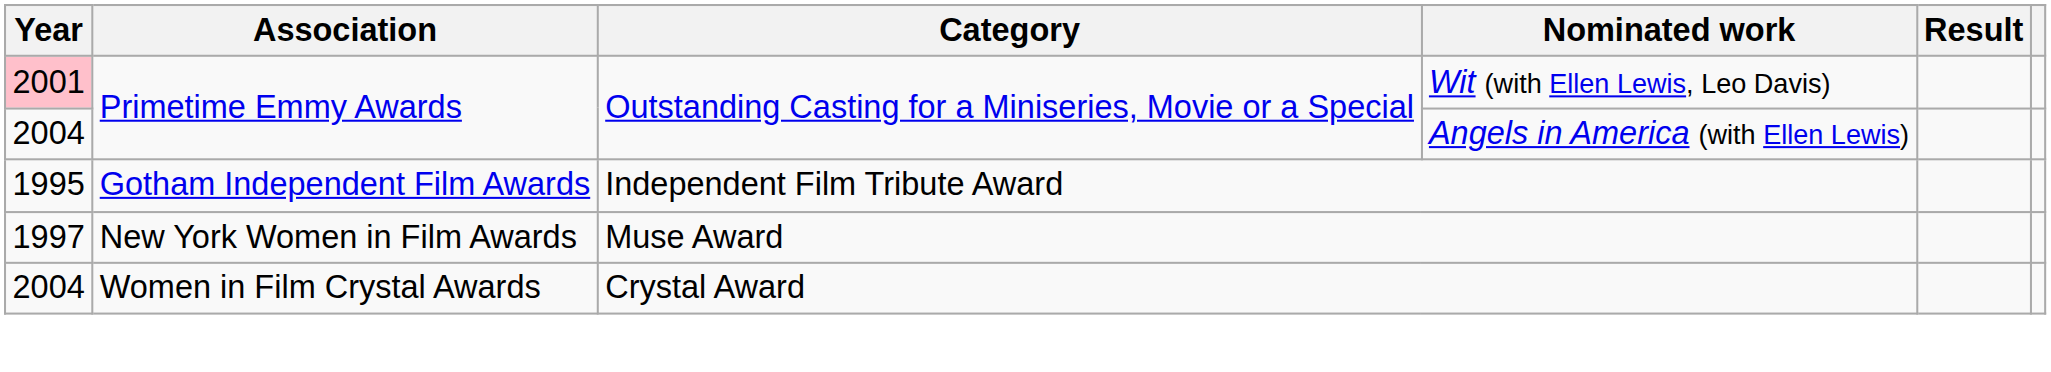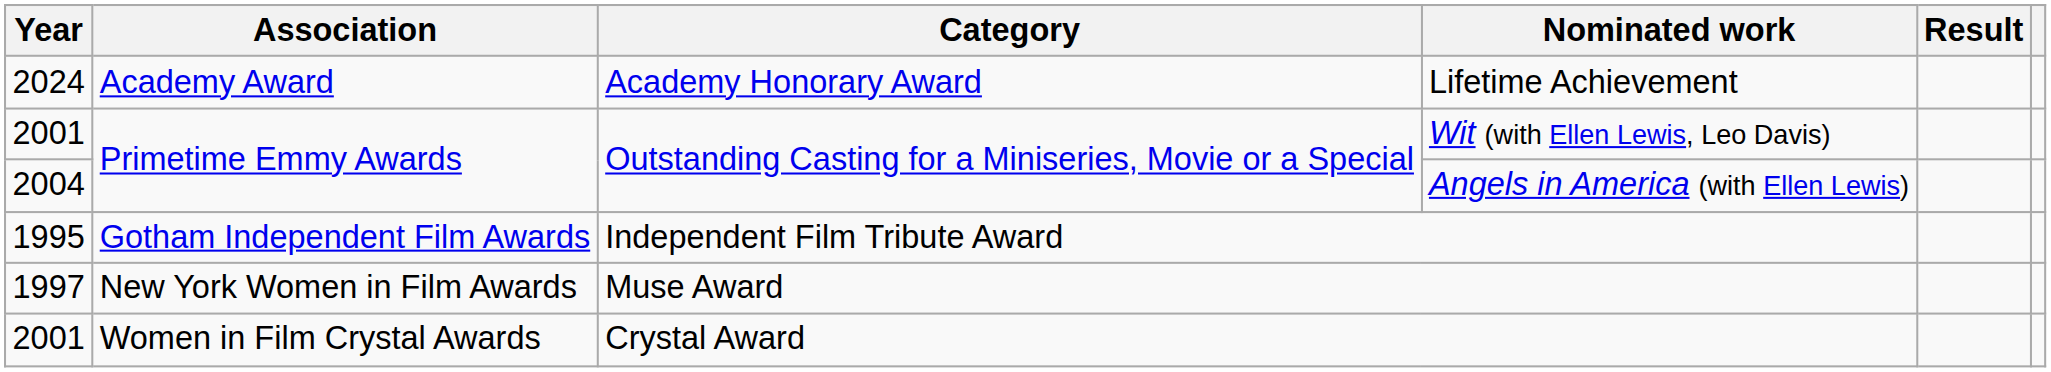 <table class="wikitable sortable">
 <tr>
 <th>Year</th>
 <th>Association</th>
 <th>Category</th>
 <th>Nominated work</th>
 <th>Result</th>
 <th class="unsortable"></th>
 </tr>
 <tr>
-<td style="background: pink; text-align:center;">2001</td>
+<td style="text-align:center;">2024</td>
+<td><a href='#'>Academy Award</a></td>
+<td><a href='#'>Academy Honorary Award</a></td>
+<td>Lifetime Achievement</td>
+<td></td>
+<td></td>
+</tr>
+<tr>
+<td style="text-align:center;">2001</td>
 <td rowspan="2"><a href='#'>Primetime Emmy Awards</a></td>
 <td rowspan="2"><a href='#'>Outstanding Casting for a Miniseries, Movie or a Special</a></td>
 <td><em><a href='#'>Wit</a></em> <small> (with <a href='#'>Ellen Lewis</a>, Leo Davis) </small></td>
 <td></td>
 <td></td>
 </tr>
 <tr>
 <td style="text-align:center;">2004</td>
 <td><em><a href='#'>Angels in America</a></em> <small> (with <a href='#'>Ellen Lewis</a>) </small></td>
 <td></td>
 <td></td>
 </tr>
 <tr>
 <td style="text-align:center;">1995</td>
 <td><a href='#'>Gotham Independent Film Awards</a></td>
 <td colspan="2">Independent Film Tribute Award</td>
 <td></td>
 <td></td>
 </tr>
 <tr>
 <td style="text-align:center;">1997</td>
 <td>New York Women in Film Awards</td>
 <td colspan="2">Muse Award</td>
 <td></td>
 <td></td>
 </tr>
 <tr>
-<td style="text-align:center;">2004</td>
+<td style="text-align:center;">2001</td>
 <td>Women in Film Crystal Awards</td>
 <td colspan="2">Crystal Award</td>
 <td></td>
 <td></td>
 </tr>
 </table>
